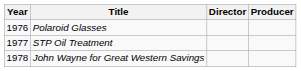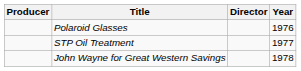 <table class="wikitable">
 <tr>
-<th>Year</th>
+<th>Producer</th>
 <th>Title</th>
 <th>Director</th>
-<th>Producer</th>
+<th>Year</th>
 </tr>
 <tr>
-<td>1976</td>
+<td></td>
 <td><em>Polaroid Glasses</em></td>
 <td></td>
-<td></td>
+<td>1976</td>
 </tr>
 <tr>
-<td>1977</td>
+<td></td>
 <td><em>STP Oil Treatment</em></td>
 <td></td>
-<td></td>
+<td>1977</td>
 </tr>
 <tr>
-<td>1978</td>
+<td></td>
 <td><em>John Wayne for Great Western Savings</em></td>
 <td></td>
-<td></td>
+<td>1978</td>
 </tr>
 </table>
